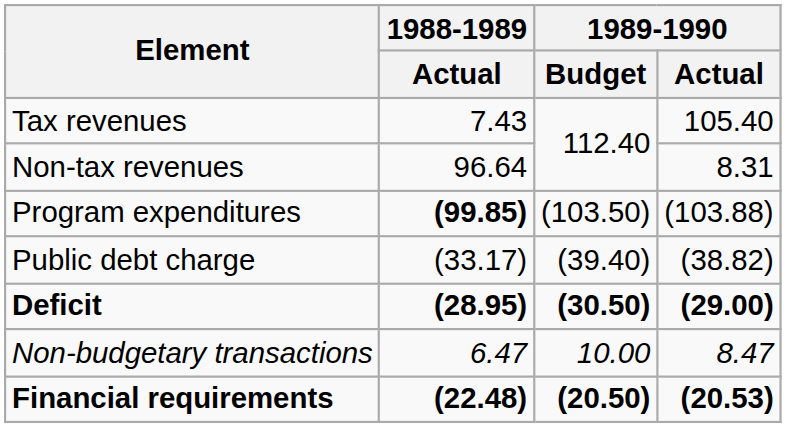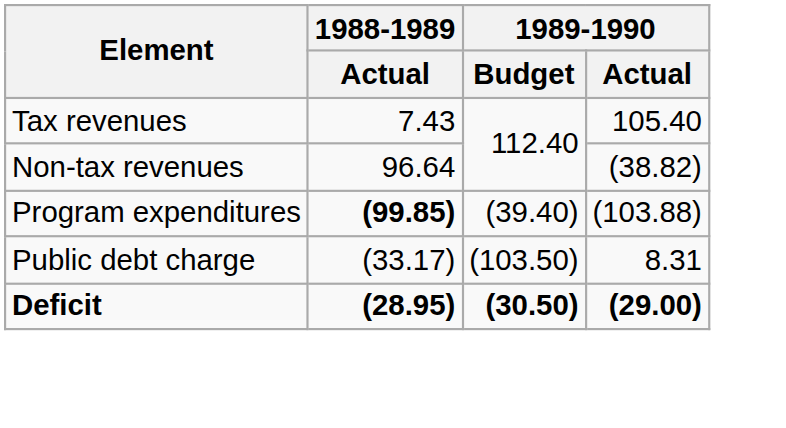 <table class="wikitable" style="text-align:right; font-size:85%">
 <tr>
 <th rowspan=2>Element</th>
 <th>1988-1989</th>
 <th colspan="2">1989-1990</th>
 </tr>
 <tr>
 <th>Actual</th>
 <th>Budget</th>
 <th>Actual</th>
 </tr>
 <tr>
 <td style="text-align:left">Tax revenues</td>
 <td>7.43</td>
 <td rowspan=2>112.40</td>
 <td>105.40</td>
 </tr>
 <tr>
 <td style="text-align:left">Non-tax revenues</td>
 <td>96.64</td>
-<td>8.31</td>
+<td>(38.82)</td>
 </tr>
 <tr>
 <td style="text-align:left">Program expenditures</td>
 <td><strong>(99.85)</strong></td>
-<td>(103.50)</td>
+<td>(39.40)</td>
 <td>(103.88)</td>
 </tr>
 <tr>
 <td style="text-align:left">Public debt charge</td>
 <td>(33.17)</td>
-<td>(39.40)</td>
-<td>(38.82)</td>
+<td>(103.50)</td>
+<td>8.31</td>
 </tr>
 <tr>
 <td style="text-align:left"><strong>Deficit</strong></td>
 <td><strong>(28.95)</strong></td>
 <td><strong>(30.50)</strong></td>
 <td><strong>(29.00)</strong></td>
 </tr>
-<tr>
-<td style="text-align:left"><em>Non-budgetary transactions</em></td>
-<td><em>6.47</em></td>
-<td><em>10.00</em></td>
-<td><em>8.47</em></td>
-</tr>
-<tr>
-<td style="text-align:left"><strong>Financial requirements</strong></td>
-<td><strong>(22.48)</strong></td>
-<td><strong>(20.50)</strong></td>
-<td><strong>(20.53)</strong></td>
-</tr>
 </table>
